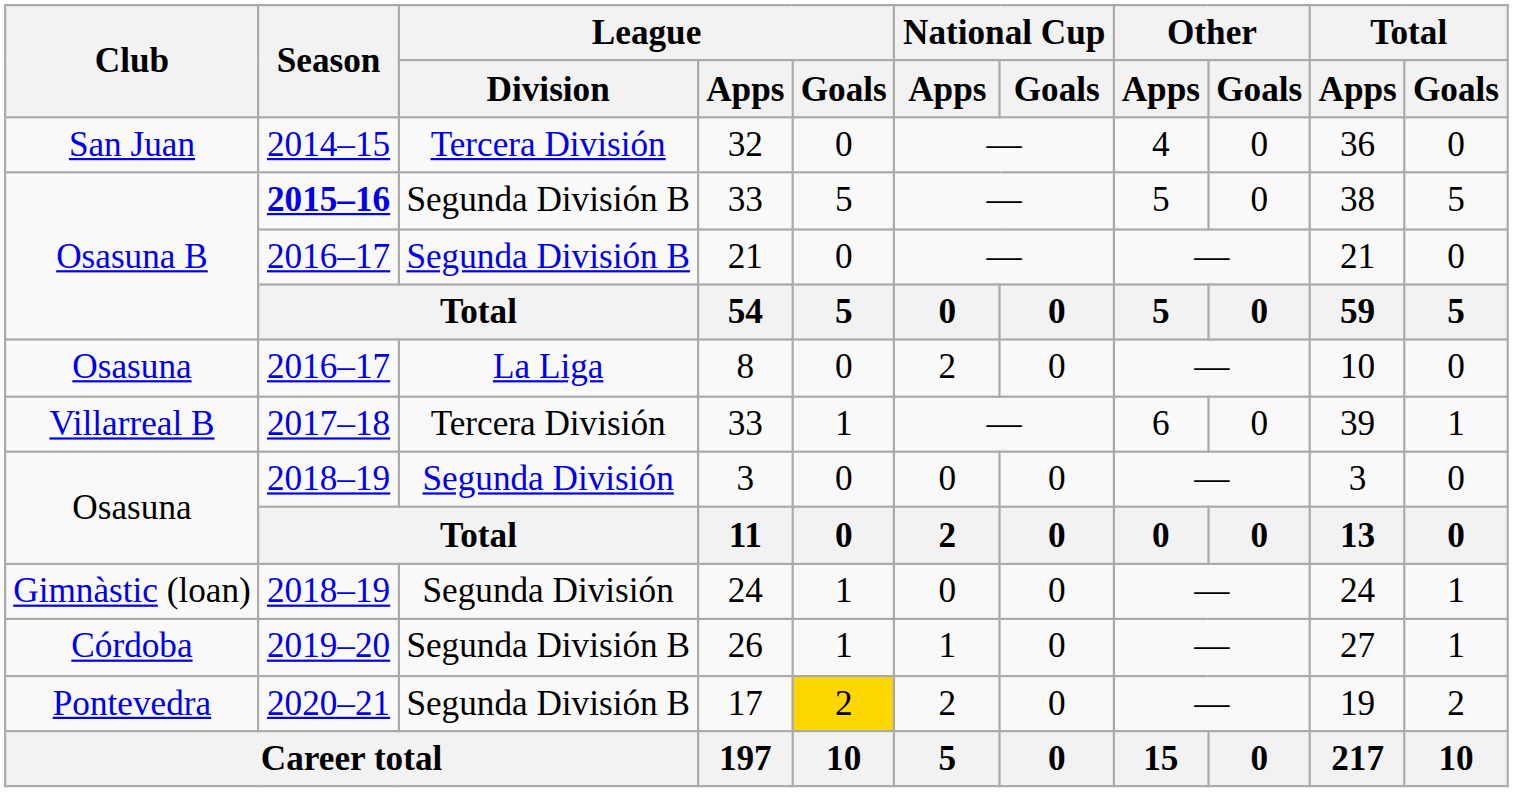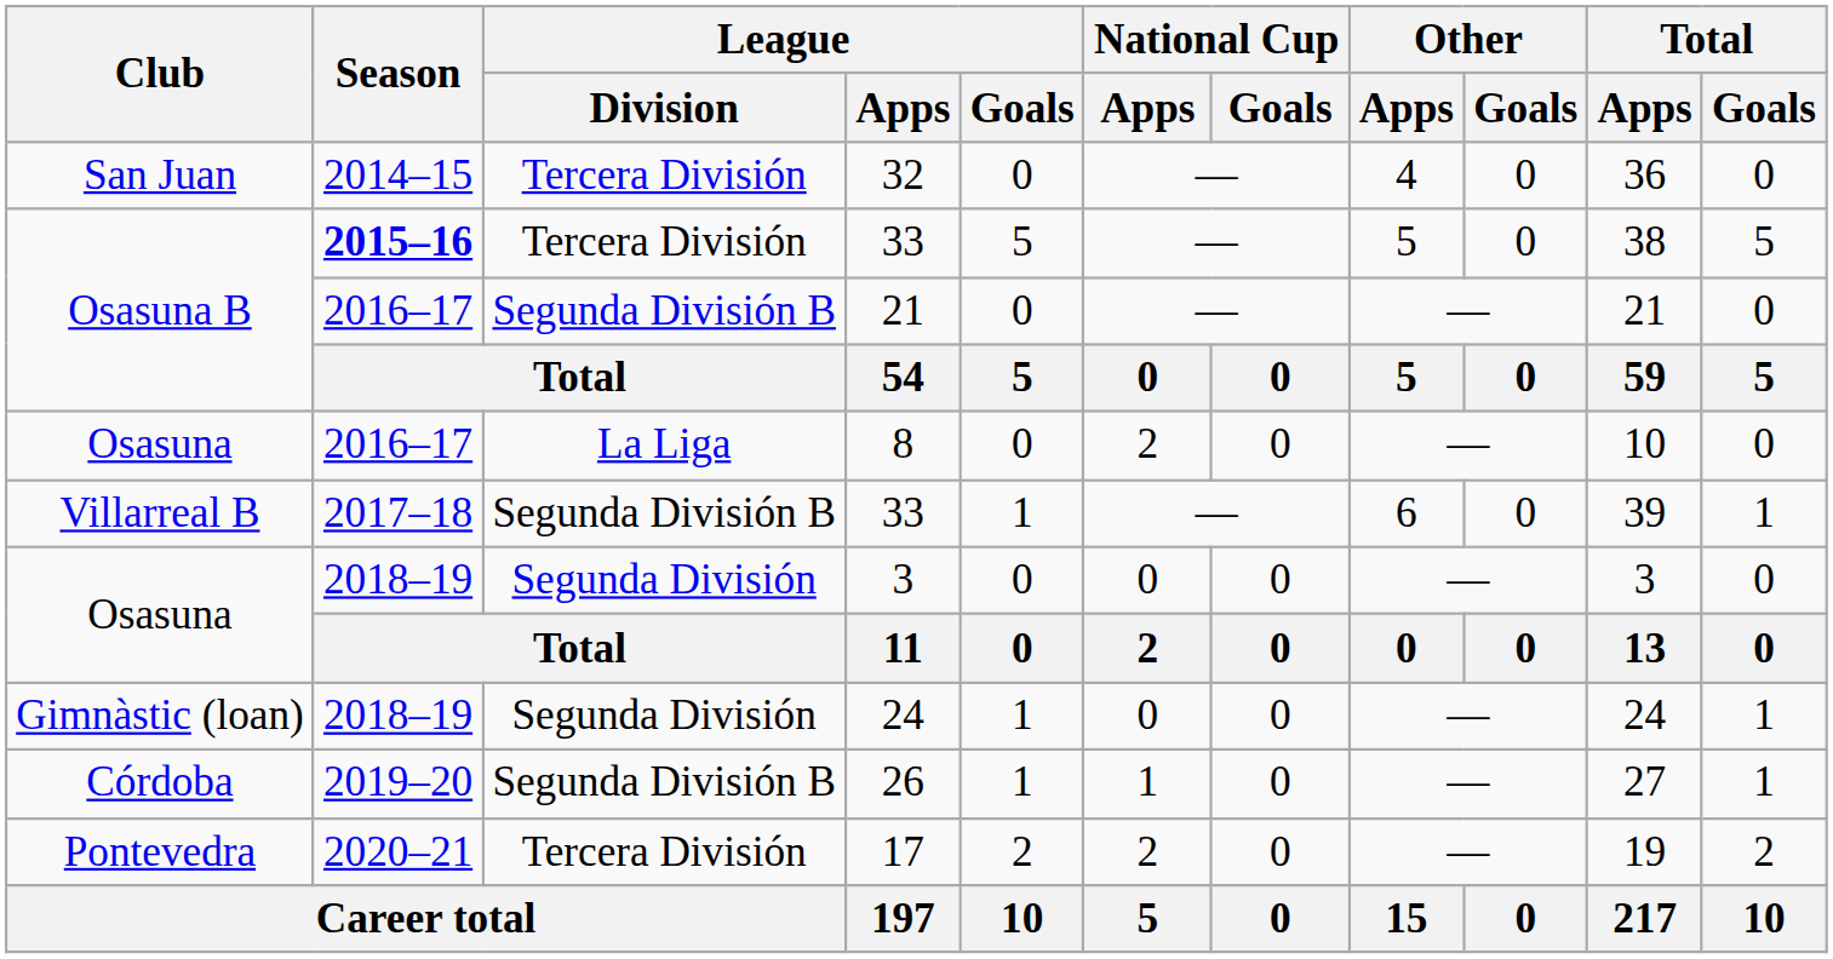 <table class="wikitable" style="text-align:center">
 <tr>
 <th rowspan="2">Club</th>
 <th rowspan="2">Season</th>
 <th colspan="3">League</th>
 <th colspan="2">National Cup</th>
 <th colspan="2">Other</th>
 <th colspan="2">Total</th>
 </tr>
 <tr>
 <th>Division</th>
 <th>Apps</th>
 <th>Goals</th>
 <th>Apps</th>
 <th>Goals</th>
 <th>Apps</th>
 <th>Goals</th>
 <th>Apps</th>
 <th>Goals</th>
 </tr>
 <tr>
 <td><a href='#'>San Juan</a></td>
 <td><a href='#'>2014–15</a></td>
 <td><a href='#'>Tercera División</a></td>
 <td>32</td>
 <td>0</td>
 <td colspan="2">—</td>
 <td>4</td>
 <td>0</td>
 <td>36</td>
 <td>0</td>
 </tr>
 <tr>
 <td rowspan="3"><a href='#'>Osasuna B</a></td>
 <td><strong><a href='#'>2015–16</a></strong></td>
-<td>Segunda División B</td>
+<td>Tercera División</td>
 <td>33</td>
 <td>5</td>
 <td colspan="2">—</td>
 <td>5</td>
 <td>0</td>
 <td>38</td>
 <td>5</td>
 </tr>
 <tr>
 <td><a href='#'>2016–17</a></td>
 <td><a href='#'>Segunda División B</a></td>
 <td>21</td>
 <td>0</td>
 <td colspan="2">—</td>
 <td colspan="2">—</td>
 <td>21</td>
 <td>0</td>
 </tr>
 <tr>
 <th colspan="2">Total</th>
 <th>54</th>
 <th>5</th>
 <th>0</th>
 <th>0</th>
 <th>5</th>
 <th>0</th>
 <th>59</th>
 <th>5</th>
 </tr>
 <tr>
 <td><a href='#'>Osasuna</a></td>
 <td><a href='#'>2016–17</a></td>
 <td><a href='#'>La Liga</a></td>
 <td>8</td>
 <td>0</td>
 <td>2</td>
 <td>0</td>
 <td colspan="2">—</td>
 <td>10</td>
 <td>0</td>
 </tr>
 <tr>
 <td><a href='#'>Villarreal B</a></td>
 <td><a href='#'>2017–18</a></td>
-<td>Tercera División</td>
+<td>Segunda División B</td>
 <td>33</td>
 <td>1</td>
 <td colspan="2">—</td>
 <td>6</td>
 <td>0</td>
 <td>39</td>
 <td>1</td>
 </tr>
 <tr>
 <td rowspan="2">Osasuna</td>
 <td><a href='#'>2018–19</a></td>
 <td><a href='#'>Segunda División</a></td>
 <td>3</td>
 <td>0</td>
 <td>0</td>
 <td>0</td>
 <td colspan="2">—</td>
 <td>3</td>
 <td>0</td>
 </tr>
 <tr>
 <th colspan="2">Total</th>
 <th>11</th>
 <th>0</th>
 <th>2</th>
 <th>0</th>
 <th>0</th>
 <th>0</th>
 <th>13</th>
 <th>0</th>
 </tr>
 <tr>
 <td><a href='#'>Gimnàstic</a> (loan)</td>
 <td><a href='#'>2018–19</a></td>
 <td>Segunda División</td>
 <td>24</td>
 <td>1</td>
 <td>0</td>
 <td>0</td>
 <td colspan="2">—</td>
 <td>24</td>
 <td>1</td>
 </tr>
 <tr>
 <td><a href='#'>Córdoba</a></td>
 <td><a href='#'>2019–20</a></td>
 <td>Segunda División B</td>
 <td>26</td>
 <td>1</td>
 <td>1</td>
 <td>0</td>
 <td colspan="2">—</td>
 <td>27</td>
 <td>1</td>
 </tr>
 <tr>
 <td><a href='#'>Pontevedra</a></td>
 <td><a href='#'>2020–21</a></td>
-<td>Segunda División B</td>
+<td>Tercera División</td>
 <td>17</td>
-<td style="background: gold;">2</td>
+<td>2</td>
 <td>2</td>
 <td>0</td>
 <td colspan="2">—</td>
 <td>19</td>
 <td>2</td>
 </tr>
 <tr>
 <th colspan="3">Career total</th>
 <th>197</th>
 <th>10</th>
 <th>5</th>
 <th>0</th>
 <th>15</th>
 <th>0</th>
 <th>217</th>
 <th>10</th>
 </tr>
 </table>
